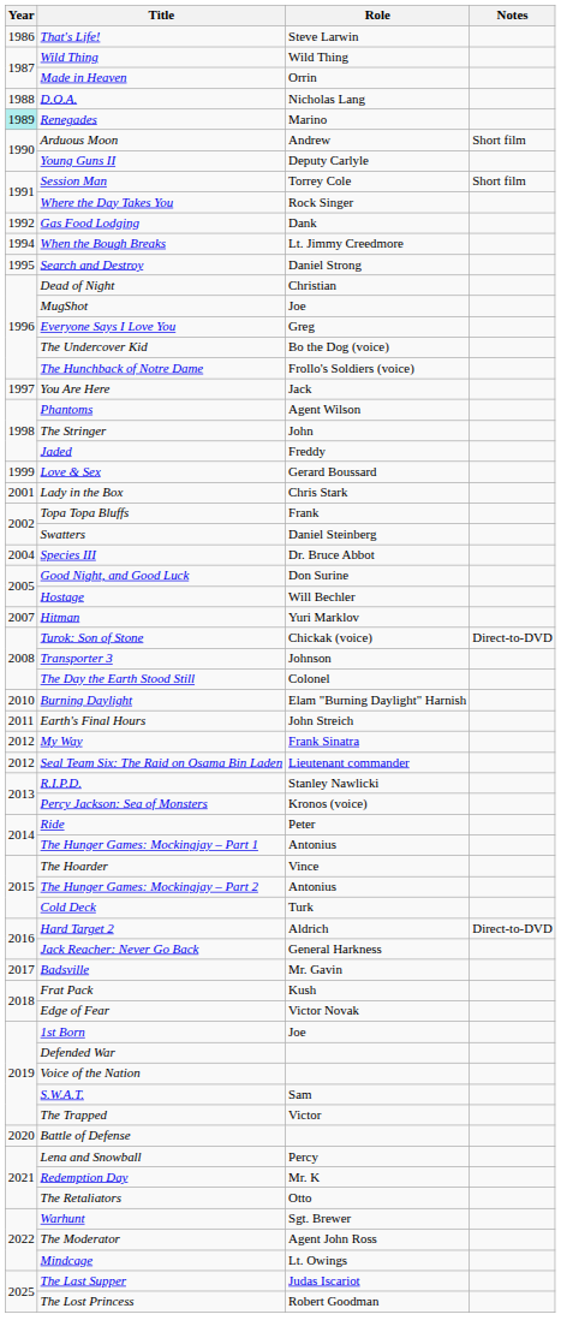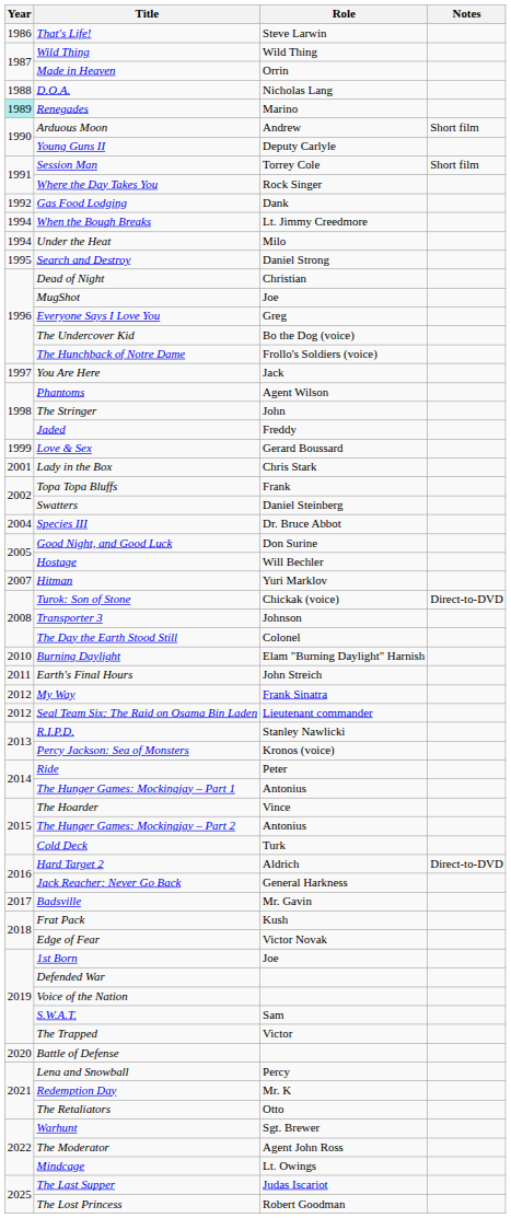 <table class="wikitable sortable">
 <tr>
 <th>Year</th>
 <th>Title</th>
 <th>Role</th>
 <th class="unsortable">Notes</th>
 </tr>
 <tr>
 <td>1986</td>
 <td><em><a href='#'>That's Life!</a></em></td>
 <td>Steve Larwin</td>
 <td></td>
 </tr>
 <tr>
 <td rowspan="2">1987</td>
 <td><em><a href='#'>Wild Thing</a></em></td>
 <td>Wild Thing</td>
 <td></td>
 </tr>
 <tr>
 <td><em><a href='#'>Made in Heaven</a></em></td>
 <td>Orrin</td>
 <td></td>
 </tr>
 <tr>
 <td>1988</td>
 <td><em><a href='#'>D.O.A.</a></em></td>
 <td>Nicholas Lang</td>
 <td></td>
 </tr>
 <tr>
 <td style="background: paleturquoise;">1989</td>
 <td><em><a href='#'>Renegades</a></em></td>
 <td>Marino</td>
 <td></td>
 </tr>
 <tr>
 <td rowspan="2">1990</td>
 <td><em>Arduous Moon</em></td>
 <td>Andrew</td>
 <td>Short film</td>
 </tr>
 <tr>
 <td><em><a href='#'>Young Guns II</a></em></td>
 <td>Deputy Carlyle</td>
 <td></td>
 </tr>
 <tr>
 <td rowspan="2">1991</td>
 <td><em><a href='#'>Session Man</a></em></td>
 <td>Torrey Cole</td>
 <td>Short film</td>
 </tr>
 <tr>
 <td><em><a href='#'>Where the Day Takes You</a></em></td>
 <td>Rock Singer</td>
 <td></td>
 </tr>
 <tr>
 <td>1992</td>
 <td><em><a href='#'>Gas Food Lodging</a></em></td>
 <td>Dank</td>
 <td></td>
 </tr>
 <tr>
 <td>1994</td>
 <td><em><a href='#'>When the Bough Breaks</a></em></td>
 <td>Lt. Jimmy Creedmore</td>
+<td></td>
+</tr>
+<tr>
+<td>1994</td>
+<td><em>Under the Heat</em></td>
+<td>Milo</td>
 <td></td>
 </tr>
 <tr>
 <td>1995</td>
 <td><em><a href='#'>Search and Destroy</a></em></td>
 <td>Daniel Strong</td>
 <td></td>
 </tr>
 <tr>
 <td rowspan="5">1996</td>
 <td><em>Dead of Night</em></td>
 <td>Christian</td>
 <td></td>
 </tr>
 <tr>
 <td><em>MugShot</em></td>
 <td>Joe</td>
 <td></td>
 </tr>
 <tr>
 <td><em><a href='#'>Everyone Says I Love You</a></em></td>
 <td>Greg</td>
 <td></td>
 </tr>
 <tr>
 <td><em>The Undercover Kid</em></td>
 <td>Bo the Dog (voice)</td>
 <td></td>
 </tr>
 <tr>
 <td><em><a href='#'>The Hunchback of Notre Dame</a></em></td>
 <td>Frollo's Soldiers (voice)</td>
 <td></td>
 </tr>
 <tr>
 <td>1997</td>
 <td><em>You Are Here</em></td>
 <td>Jack</td>
 <td></td>
 </tr>
 <tr>
 <td rowspan="3">1998</td>
 <td><em><a href='#'>Phantoms</a></em></td>
 <td>Agent Wilson</td>
 <td></td>
 </tr>
 <tr>
 <td><em>The Stringer</em></td>
 <td>John</td>
 <td></td>
 </tr>
 <tr>
 <td><em><a href='#'>Jaded</a></em></td>
 <td>Freddy</td>
 <td></td>
 </tr>
 <tr>
 <td>1999</td>
 <td><em><a href='#'>Love & Sex</a></em></td>
 <td>Gerard Boussard</td>
 <td></td>
 </tr>
 <tr>
 <td>2001</td>
 <td><em>Lady in the Box</em></td>
 <td>Chris Stark</td>
 <td></td>
 </tr>
 <tr>
 <td rowspan="2">2002</td>
 <td><em>Topa Topa Bluffs</em></td>
 <td>Frank</td>
 <td></td>
 </tr>
 <tr>
 <td><em>Swatters</em></td>
 <td>Daniel Steinberg</td>
 <td></td>
 </tr>
 <tr>
 <td>2004</td>
 <td><em><a href='#'>Species III</a></em></td>
 <td>Dr. Bruce Abbot</td>
 <td></td>
 </tr>
 <tr>
 <td rowspan="2">2005</td>
 <td><em><a href='#'>Good Night, and Good Luck</a></em></td>
 <td>Don Surine</td>
 <td></td>
 </tr>
 <tr>
 <td><em><a href='#'>Hostage</a></em></td>
 <td>Will Bechler</td>
 <td></td>
 </tr>
 <tr>
 <td>2007</td>
 <td><em><a href='#'>Hitman</a></em></td>
 <td>Yuri Marklov</td>
 <td></td>
 </tr>
 <tr>
 <td rowspan="3">2008</td>
 <td><em><a href='#'>Turok: Son of Stone</a></em></td>
 <td>Chickak (voice)</td>
 <td>Direct-to-DVD</td>
 </tr>
 <tr>
 <td><em><a href='#'>Transporter 3</a></em></td>
 <td>Johnson</td>
 <td></td>
 </tr>
 <tr>
 <td><em><a href='#'>The Day the Earth Stood Still</a></em></td>
 <td>Colonel</td>
 <td></td>
 </tr>
 <tr>
 <td>2010</td>
 <td><em><a href='#'>Burning Daylight</a></em></td>
 <td>Elam "Burning Daylight" Harnish</td>
 <td></td>
 </tr>
 <tr>
 <td>2011</td>
 <td><em>Earth's Final Hours</em></td>
 <td>John Streich</td>
 <td></td>
 </tr>
 <tr>
 <td>2012</td>
 <td><em><a href='#'>My Way</a></em></td>
 <td><a href='#'>Frank Sinatra</a></td>
 <td></td>
 </tr>
 <tr>
 <td>2012</td>
 <td><em><a href='#'>Seal Team Six: The Raid on Osama Bin Laden</a></em></td>
 <td><a href='#'>Lieutenant commander</a></td>
 <td></td>
 </tr>
 <tr>
 <td rowspan="2">2013</td>
 <td><em><a href='#'>R.I.P.D.</a></em></td>
 <td>Stanley Nawlicki</td>
 <td></td>
 </tr>
 <tr>
 <td><em><a href='#'>Percy Jackson: Sea of Monsters</a></em></td>
 <td>Kronos (voice)</td>
 <td></td>
 </tr>
 <tr>
 <td rowspan="2">2014</td>
 <td><em><a href='#'>Ride</a></em></td>
 <td>Peter</td>
 <td></td>
 </tr>
 <tr>
 <td><em><a href='#'>The Hunger Games: Mockingjay – Part 1</a></em></td>
 <td>Antonius</td>
 <td></td>
 </tr>
 <tr>
 <td rowspan="3">2015</td>
 <td><em>The Hoarder</em></td>
 <td>Vince</td>
 <td></td>
 </tr>
 <tr>
 <td><em><a href='#'>The Hunger Games: Mockingjay – Part 2</a></em></td>
 <td>Antonius</td>
 <td></td>
 </tr>
 <tr>
 <td><em><a href='#'>Cold Deck</a></em></td>
 <td>Turk</td>
 <td></td>
 </tr>
 <tr>
 <td rowspan="2">2016</td>
 <td><em><a href='#'>Hard Target 2</a></em></td>
 <td>Aldrich</td>
 <td>Direct-to-DVD</td>
 </tr>
 <tr>
 <td><em><a href='#'>Jack Reacher: Never Go Back</a></em></td>
 <td>General Harkness</td>
 <td></td>
 </tr>
 <tr>
 <td>2017</td>
 <td><em><a href='#'>Badsville</a></em></td>
 <td>Mr. Gavin</td>
 <td></td>
 </tr>
 <tr>
 <td rowspan="2">2018</td>
 <td><em>Frat Pack</em></td>
 <td>Kush</td>
 <td></td>
 </tr>
 <tr>
 <td><em>Edge of Fear</em></td>
 <td>Victor Novak</td>
 <td></td>
 </tr>
 <tr>
 <td rowspan="5">2019</td>
 <td><em><a href='#'>1st Born</a></em></td>
 <td>Joe</td>
 <td></td>
 </tr>
 <tr>
 <td><em>Defended War</em></td>
 <td></td>
 <td></td>
 </tr>
 <tr>
 <td><em>Voice of the Nation</em></td>
 <td></td>
 <td></td>
 </tr>
 <tr>
 <td><em><a href='#'>S.W.A.T.</a></em></td>
 <td>Sam</td>
 <td></td>
 </tr>
 <tr>
 <td><em>The Trapped</em></td>
 <td>Victor</td>
 <td></td>
 </tr>
 <tr>
 <td>2020</td>
 <td><em>Battle of Defense</em></td>
 <td></td>
 <td></td>
 </tr>
 <tr>
 <td rowspan="3">2021</td>
 <td><em>Lena and Snowball</em></td>
 <td>Percy</td>
 <td></td>
 </tr>
 <tr>
 <td><em><a href='#'>Redemption Day</a></em></td>
 <td>Mr. K</td>
 <td></td>
 </tr>
 <tr>
 <td><em>The Retaliators</em></td>
 <td>Otto</td>
 <td></td>
 </tr>
 <tr>
 <td rowspan="3">2022</td>
 <td><em><a href='#'>Warhunt</a></em></td>
 <td>Sgt. Brewer</td>
 <td></td>
 </tr>
 <tr>
 <td><em>The Moderator</em></td>
 <td>Agent John Ross</td>
 <td></td>
 </tr>
 <tr>
 <td><em><a href='#'>Mindcage</a></em></td>
 <td>Lt. Owings</td>
 <td></td>
 </tr>
 <tr>
 <td rowspan="2">2025</td>
 <td><em><a href='#'>The Last Supper</a></em></td>
 <td><a href='#'>Judas Iscariot</a></td>
 <td></td>
 </tr>
 <tr>
 <td><em>The Lost Princess</em></td>
 <td>Robert Goodman</td>
 <td></td>
 </tr>
 </table>
